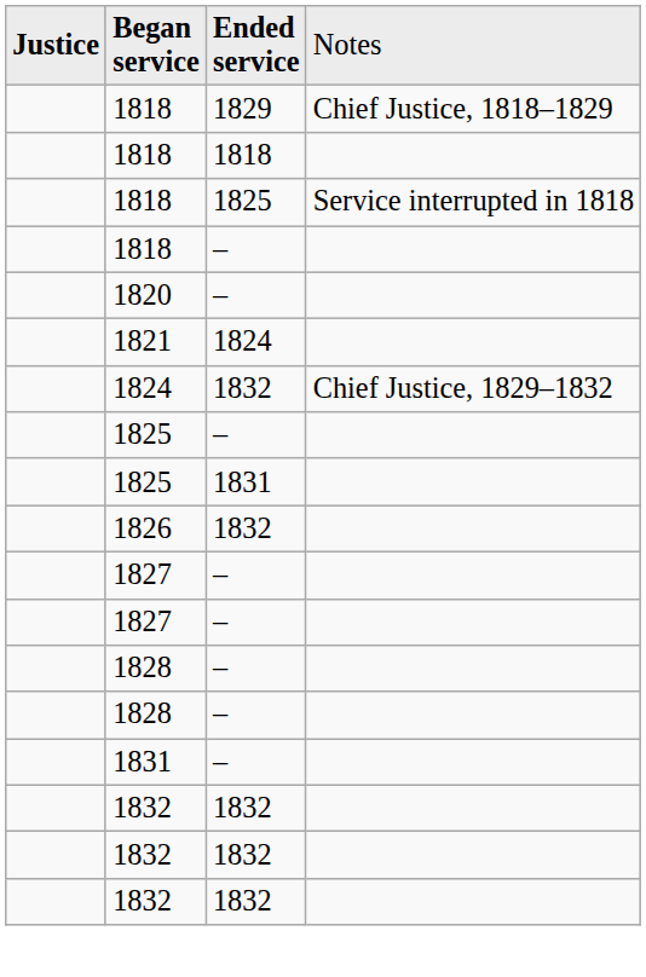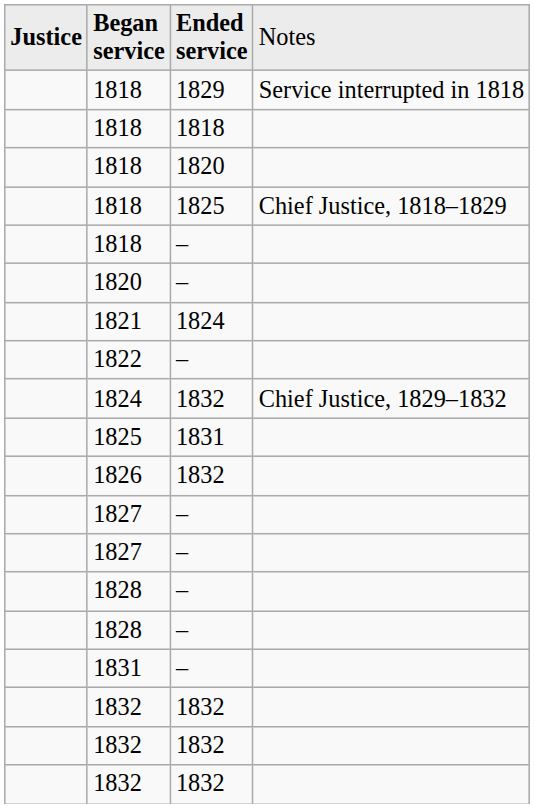 <table class="sortable wikitable">
 <tr bgcolor="#ececec">
 <td><strong>Justice</strong></td>
 <td><strong>Began<br>service</strong></td>
 <td><strong>Ended<br>service</strong></td>
 <td>Notes</td>
 </tr>
 <tr>
 <td></td>
 <td>1818</td>
 <td>1829</td>
-<td>Chief Justice, 1818–1829</td>
+<td>Service interrupted in 1818</td>
 </tr>
 <tr>
 <td></td>
 <td>1818</td>
 <td>1818</td>
 <td></td>
 </tr>
 <tr>
 <td></td>
 <td>1818</td>
+<td>1820</td>
+<td></td>
+</tr>
+<tr>
+<td></td>
+<td>1818</td>
 <td>1825</td>
-<td>Service interrupted in 1818</td>
+<td>Chief Justice, 1818–1829</td>
 </tr>
 <tr>
 <td></td>
 <td>1818</td>
 <td>–</td>
 <td></td>
 </tr>
 <tr>
 <td></td>
 <td>1820</td>
 <td>–</td>
 <td></td>
 </tr>
 <tr>
 <td></td>
 <td>1821</td>
 <td>1824</td>
 <td></td>
 </tr>
 <tr>
 <td></td>
+<td>1822</td>
+<td>–</td>
+<td></td>
+</tr>
+<tr>
+<td></td>
 <td>1824</td>
 <td>1832</td>
 <td>Chief Justice, 1829–1832</td>
-</tr>
-<tr>
-<td></td>
-<td>1825</td>
-<td>–</td>
-<td></td>
 </tr>
 <tr>
 <td></td>
 <td>1825</td>
 <td>1831</td>
 <td></td>
 </tr>
 <tr>
 <td></td>
 <td>1826</td>
 <td>1832</td>
 <td></td>
 </tr>
 <tr>
 <td></td>
 <td>1827</td>
 <td>–</td>
 <td></td>
 </tr>
 <tr>
 <td></td>
 <td>1827</td>
 <td>–</td>
 <td></td>
 </tr>
 <tr>
 <td></td>
 <td>1828</td>
 <td>–</td>
 <td></td>
 </tr>
 <tr>
 <td></td>
 <td>1828</td>
 <td>–</td>
 <td></td>
 </tr>
 <tr>
 <td></td>
 <td>1831</td>
 <td>–</td>
 <td></td>
 </tr>
 <tr>
 <td></td>
 <td>1832</td>
 <td>1832</td>
 <td></td>
 </tr>
 <tr>
 <td></td>
 <td>1832</td>
 <td>1832</td>
 <td></td>
 </tr>
 <tr>
 <td></td>
 <td>1832</td>
 <td>1832</td>
 <td></td>
 </tr>
 </table>
